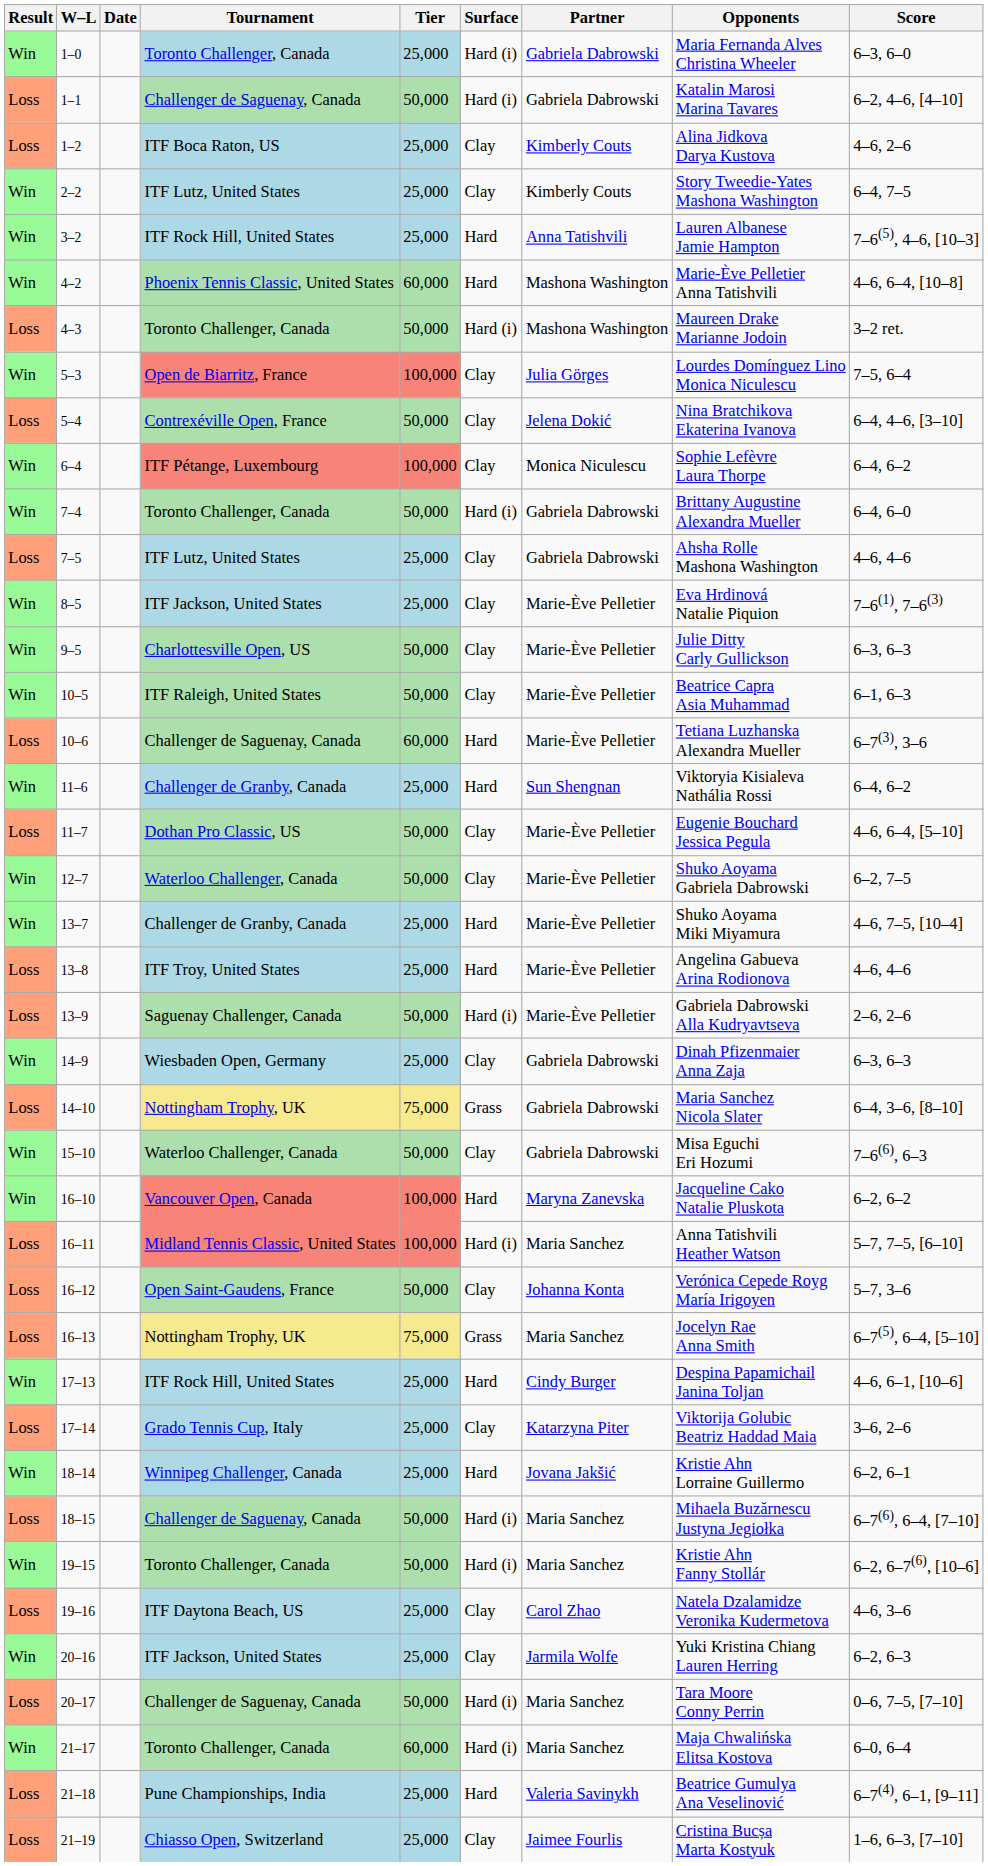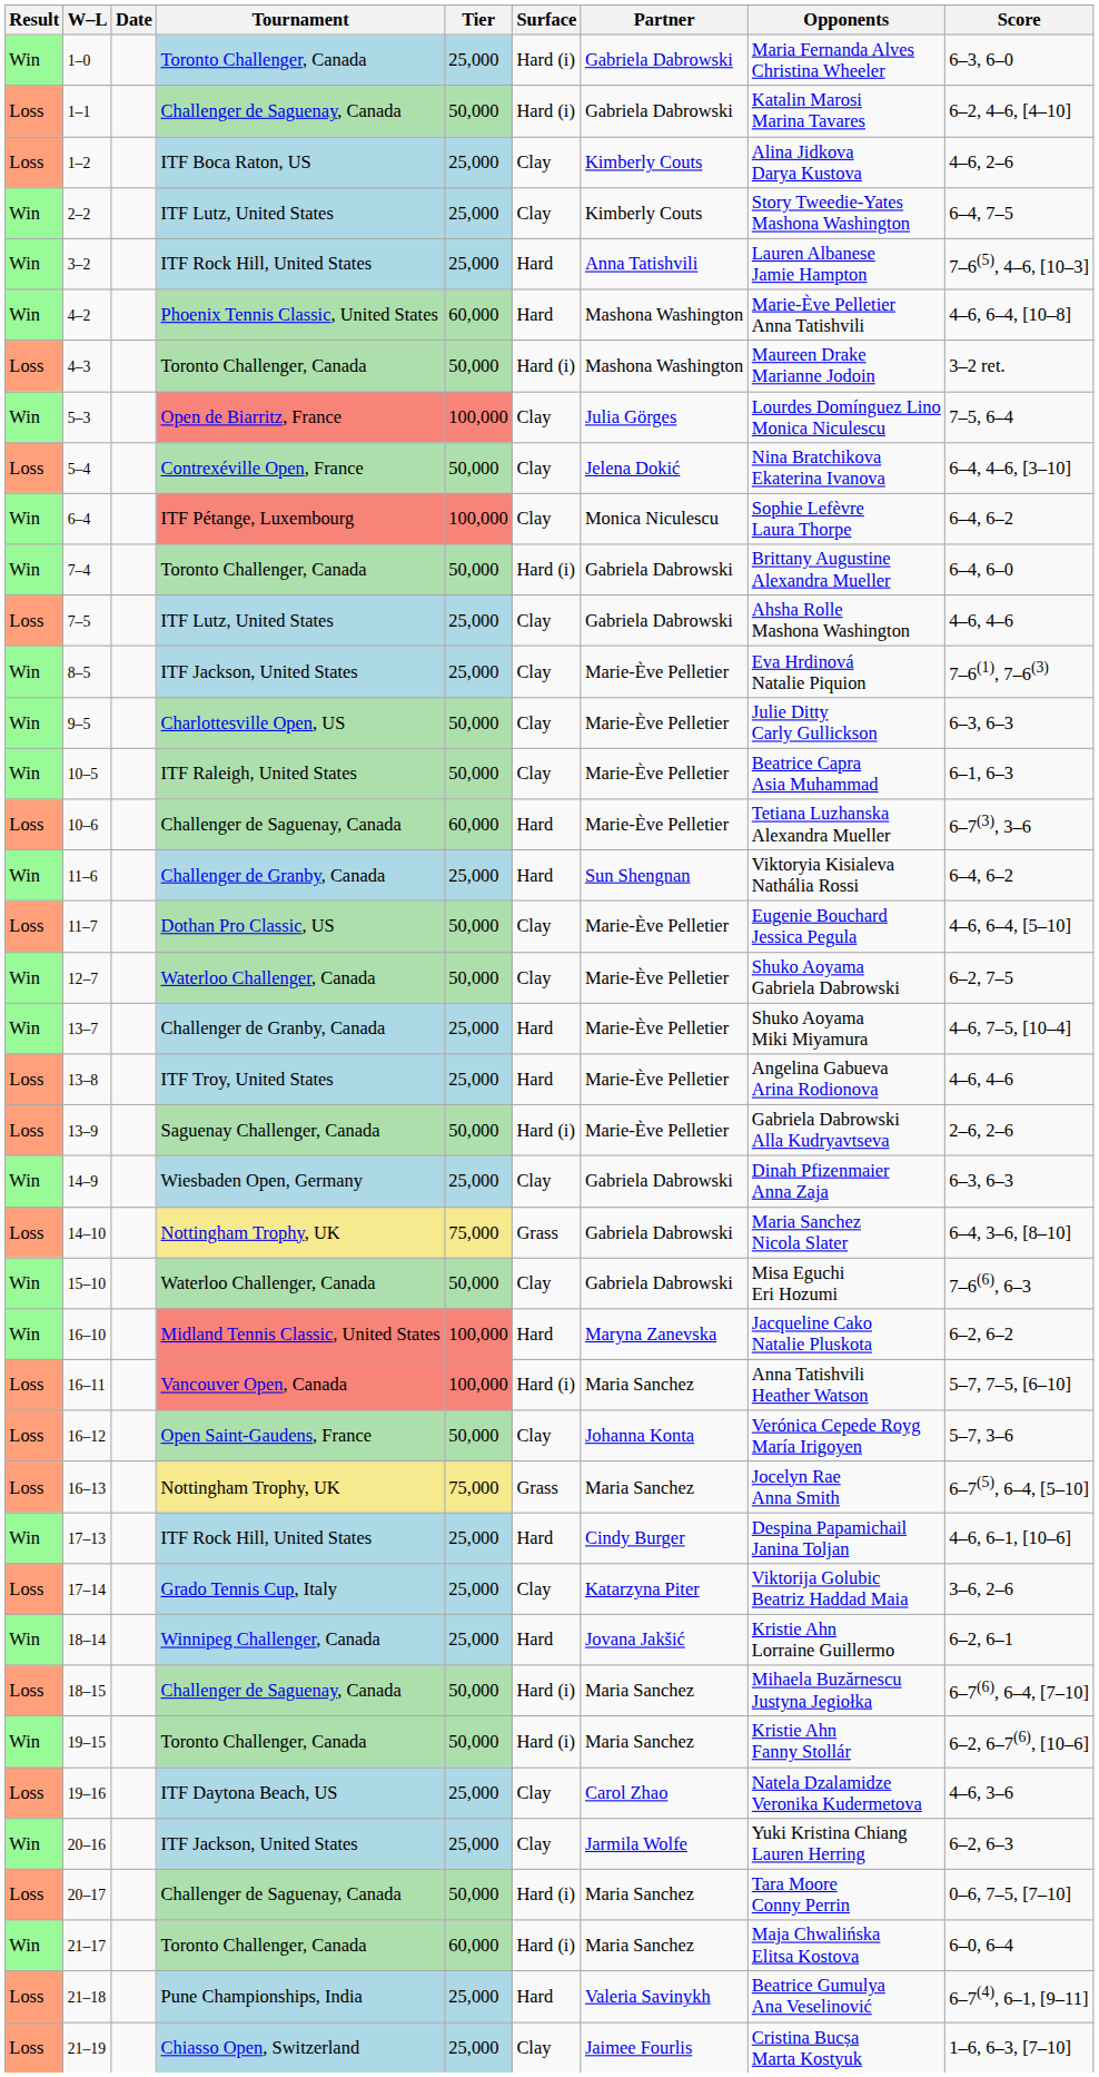 <table class="sortable wikitable" style=font-size:97%>
 <tr>
 <th>Result</th>
 <th class="unsortable">W–L</th>
 <th>Date</th>
 <th>Tournament</th>
 <th>Tier</th>
 <th>Surface</th>
 <th>Partner</th>
 <th>Opponents</th>
 <th class="unsortable">Score</th>
 </tr>
 <tr>
 <td style="background:#98fb98;">Win</td>
 <td><small>1–0</small></td>
 <td></td>
 <td style="background:lightblue;"><a href='#'>Toronto Challenger</a>, Canada</td>
 <td style="background:lightblue;">25,000</td>
 <td>Hard (i)</td>
 <td> <a href='#'>Gabriela Dabrowski</a></td>
 <td> <a href='#'>Maria Fernanda Alves</a> <br>  <a href='#'>Christina Wheeler</a></td>
 <td>6–3, 6–0</td>
 </tr>
 <tr>
 <td style="background:#ffa07a;">Loss</td>
 <td><small>1–1</small></td>
 <td></td>
 <td style="background:#addfad;"><a href='#'>Challenger de Saguenay</a>, Canada</td>
 <td style="background:#addfad;">50,000</td>
 <td>Hard (i)</td>
 <td> Gabriela Dabrowski</td>
 <td> <a href='#'>Katalin Marosi</a> <br>  <a href='#'>Marina Tavares</a></td>
 <td>6–2, 4–6, [4–10]</td>
 </tr>
 <tr>
 <td style="background:#ffa07a;">Loss</td>
 <td><small>1–2</small></td>
 <td></td>
 <td style="background:lightblue;">ITF Boca Raton, US</td>
 <td style="background:lightblue;">25,000</td>
 <td>Clay</td>
 <td> <a href='#'>Kimberly Couts</a></td>
 <td> <a href='#'>Alina Jidkova</a> <br>  <a href='#'>Darya Kustova</a></td>
 <td>4–6, 2–6</td>
 </tr>
 <tr>
 <td style="background:#98fb98;">Win</td>
 <td><small>2–2</small></td>
 <td></td>
 <td style="background:lightblue;">ITF Lutz, United States</td>
 <td style="background:lightblue;">25,000</td>
 <td>Clay</td>
 <td> Kimberly Couts</td>
 <td> <a href='#'>Story Tweedie-Yates</a> <br>  <a href='#'>Mashona Washington</a></td>
 <td>6–4, 7–5</td>
 </tr>
 <tr>
 <td style="background:#98fb98;">Win</td>
 <td><small>3–2</small></td>
 <td></td>
 <td style="background:lightblue;">ITF Rock Hill, United States</td>
 <td style="background:lightblue;">25,000</td>
 <td>Hard</td>
 <td> <a href='#'>Anna Tatishvili</a></td>
 <td> <a href='#'>Lauren Albanese</a> <br>  <a href='#'>Jamie Hampton</a></td>
 <td>7–6<sup>(5)</sup>, 4–6, [10–3]</td>
 </tr>
 <tr>
 <td style="background:#98fb98;">Win</td>
 <td><small>4–2</small></td>
 <td></td>
 <td style="background:#addfad;"><a href='#'>Phoenix Tennis Classic</a>, United States</td>
 <td style="background:#addfad;">60,000</td>
 <td>Hard</td>
 <td> Mashona Washington</td>
 <td> <a href='#'>Marie-Ève Pelletier</a> <br>  Anna Tatishvili</td>
 <td>4–6, 6–4, [10–8]</td>
 </tr>
 <tr>
 <td style="background:#ffa07a;">Loss</td>
 <td><small>4–3</small></td>
 <td></td>
 <td style="background:#addfad;">Toronto Challenger, Canada</td>
 <td style="background:#addfad;">50,000</td>
 <td>Hard (i)</td>
 <td> Mashona Washington</td>
 <td> <a href='#'>Maureen Drake</a> <br>  <a href='#'>Marianne Jodoin</a></td>
 <td>3–2 ret.</td>
 </tr>
 <tr>
 <td style="background:#98fb98;">Win</td>
 <td><small>5–3</small></td>
 <td></td>
 <td style="background:#f88379;"><a href='#'>Open de Biarritz</a>, France</td>
 <td style="background:#f88379;">100,000</td>
 <td>Clay</td>
 <td> <a href='#'>Julia Görges</a></td>
 <td> <a href='#'>Lourdes Domínguez Lino</a> <br>  <a href='#'>Monica Niculescu</a></td>
 <td>7–5, 6–4</td>
 </tr>
 <tr>
 <td style="background:#ffa07a;">Loss</td>
 <td><small>5–4</small></td>
 <td></td>
 <td style="background:#addfad;"><a href='#'>Contrexéville Open</a>, France</td>
 <td style="background:#addfad;">50,000</td>
 <td>Clay</td>
 <td> <a href='#'>Jelena Dokić</a></td>
 <td> <a href='#'>Nina Bratchikova</a> <br>  <a href='#'>Ekaterina Ivanova</a></td>
 <td>6–4, 4–6, [3–10]</td>
 </tr>
 <tr>
 <td style="background:#98fb98;">Win</td>
 <td><small>6–4</small></td>
 <td></td>
 <td style="background:#f88379;">ITF Pétange, Luxembourg</td>
 <td style="background:#f88379;">100,000</td>
 <td>Clay</td>
 <td> Monica Niculescu</td>
 <td> <a href='#'>Sophie Lefèvre</a> <br>  <a href='#'>Laura Thorpe</a></td>
 <td>6–4, 6–2</td>
 </tr>
 <tr>
 <td style="background:#98fb98;">Win</td>
 <td><small>7–4</small></td>
 <td></td>
 <td style="background:#addfad;">Toronto Challenger, Canada</td>
 <td style="background:#addfad;">50,000</td>
 <td>Hard (i)</td>
 <td> Gabriela Dabrowski</td>
 <td> <a href='#'>Brittany Augustine</a> <br>  <a href='#'>Alexandra Mueller</a></td>
 <td>6–4, 6–0</td>
 </tr>
 <tr>
 <td style="background:#ffa07a;">Loss</td>
 <td><small>7–5</small></td>
 <td></td>
 <td style="background:lightblue;">ITF Lutz, United States</td>
 <td style="background:lightblue;">25,000</td>
 <td>Clay</td>
 <td> Gabriela Dabrowski</td>
 <td> <a href='#'>Ahsha Rolle</a> <br>  Mashona Washington</td>
 <td>4–6, 4–6</td>
 </tr>
 <tr>
 <td style="background:#98fb98;">Win</td>
 <td><small>8–5</small></td>
 <td></td>
 <td style="background:lightblue;">ITF Jackson, United States</td>
 <td style="background:lightblue;">25,000</td>
 <td>Clay</td>
 <td> Marie-Ève Pelletier</td>
 <td> <a href='#'>Eva Hrdinová</a> <br>  Natalie Piquion</td>
 <td>7–6<sup>(1)</sup>, 7–6<sup>(3)</sup></td>
 </tr>
 <tr>
 <td style="background:#98fb98;">Win</td>
 <td><small>9–5</small></td>
 <td></td>
 <td style="background:#addfad;"><a href='#'>Charlottesville Open</a>, US</td>
 <td style="background:#addfad;">50,000</td>
 <td>Clay</td>
 <td> Marie-Ève Pelletier</td>
 <td> <a href='#'>Julie Ditty</a> <br>  <a href='#'>Carly Gullickson</a></td>
 <td>6–3, 6–3</td>
 </tr>
 <tr>
 <td style="background:#98fb98;">Win</td>
 <td><small>10–5</small></td>
 <td></td>
 <td style="background:#addfad;">ITF Raleigh, United States</td>
 <td style="background:#addfad;">50,000</td>
 <td>Clay</td>
 <td> Marie-Ève Pelletier</td>
 <td> <a href='#'>Beatrice Capra</a> <br>  <a href='#'>Asia Muhammad</a></td>
 <td>6–1, 6–3</td>
 </tr>
 <tr>
 <td style="background:#ffa07a;">Loss</td>
 <td><small>10–6</small></td>
 <td></td>
 <td style="background:#addfad;">Challenger de Saguenay, Canada</td>
 <td style="background:#addfad;">60,000</td>
 <td>Hard</td>
 <td> Marie-Ève Pelletier</td>
 <td> <a href='#'>Tetiana Luzhanska</a> <br>  Alexandra Mueller</td>
 <td>6–7<sup>(3)</sup>, 3–6</td>
 </tr>
 <tr>
 <td style="background:#98fb98;">Win</td>
 <td><small>11–6</small></td>
 <td><a href='#'></a></td>
 <td style="background:lightblue;"><a href='#'>Challenger de Granby</a>, Canada</td>
 <td style="background:lightblue;">25,000</td>
 <td>Hard</td>
 <td> <a href='#'>Sun Shengnan</a></td>
 <td> Viktoryia Kisialeva <br>  Nathália Rossi</td>
 <td>6–4, 6–2</td>
 </tr>
 <tr>
 <td style="background:#ffa07a;">Loss</td>
 <td><small>11–7</small></td>
 <td><a href='#'></a></td>
 <td style="background:#addfad;"><a href='#'>Dothan Pro Classic</a>, US</td>
 <td style="background:#addfad;">50,000</td>
 <td>Clay</td>
 <td> Marie-Ève Pelletier</td>
 <td> <a href='#'>Eugenie Bouchard</a> <br>  <a href='#'>Jessica Pegula</a></td>
 <td>4–6, 6–4, [5–10]</td>
 </tr>
 <tr>
 <td style="background:#98fb98;">Win</td>
 <td><small>12–7</small></td>
 <td><a href='#'></a></td>
 <td style="background:#addfad;"><a href='#'>Waterloo Challenger</a>, Canada</td>
 <td style="background:#addfad;">50,000</td>
 <td>Clay</td>
 <td> Marie-Ève Pelletier</td>
 <td> <a href='#'>Shuko Aoyama</a> <br>  Gabriela Dabrowski</td>
 <td>6–2, 7–5</td>
 </tr>
 <tr>
 <td style="background:#98fb98;">Win</td>
 <td><small>13–7</small></td>
 <td><a href='#'></a></td>
 <td style="background:lightblue;">Challenger de Granby, Canada</td>
 <td style="background:lightblue;">25,000</td>
 <td>Hard</td>
 <td> Marie-Ève Pelletier</td>
 <td> Shuko Aoyama <br>  Miki Miyamura</td>
 <td>4–6, 7–5, [10–4]</td>
 </tr>
 <tr>
 <td style="background:#ffa07a;">Loss</td>
 <td><small>13–8</small></td>
 <td></td>
 <td style="background:lightblue;">ITF Troy, United States</td>
 <td style="background:lightblue;">25,000</td>
 <td>Hard</td>
 <td> Marie-Ève Pelletier</td>
 <td> Angelina Gabueva <br>  <a href='#'>Arina Rodionova</a></td>
 <td>4–6, 4–6</td>
 </tr>
 <tr>
 <td style="background:#ffa07a;">Loss</td>
 <td><small>13–9</small></td>
 <td><a href='#'></a></td>
 <td style="background:#addfad;">Saguenay Challenger, Canada</td>
 <td style="background:#addfad;">50,000</td>
 <td>Hard (i)</td>
 <td> Marie-Ève Pelletier</td>
 <td> Gabriela Dabrowski <br>  <a href='#'>Alla Kudryavtseva</a></td>
 <td>2–6, 2–6</td>
 </tr>
 <tr>
 <td style="background:#98fb98;">Win</td>
 <td><small>14–9</small></td>
 <td></td>
 <td style="background:lightblue;">Wiesbaden Open, Germany</td>
 <td style="background:lightblue;">25,000</td>
 <td>Clay</td>
 <td> Gabriela Dabrowski</td>
 <td> <a href='#'>Dinah Pfizenmaier</a> <br>  <a href='#'>Anna Zaja</a></td>
 <td>6–3, 6–3</td>
 </tr>
 <tr>
 <td style="background:#ffa07a;">Loss</td>
 <td><small>14–10</small></td>
 <td><a href='#'></a></td>
 <td style="background:#f7e98e;"><a href='#'>Nottingham Trophy</a>, UK</td>
 <td style="background:#f7e98e;">75,000</td>
 <td>Grass</td>
 <td> Gabriela Dabrowski</td>
 <td> <a href='#'>Maria Sanchez</a> <br>  <a href='#'>Nicola Slater</a></td>
 <td>6–4, 3–6, [8–10]</td>
 </tr>
 <tr>
 <td style="background:#98fb98;">Win</td>
 <td><small>15–10</small></td>
 <td><a href='#'></a></td>
 <td style="background:#addfad;">Waterloo Challenger, Canada</td>
 <td style="background:#addfad;">50,000</td>
 <td>Clay</td>
 <td> Gabriela Dabrowski</td>
 <td> Misa Eguchi <br>  Eri Hozumi</td>
 <td>7–6<sup>(6)</sup>, 6–3</td>
 </tr>
 <tr>
 <td style="background:#98fb98;">Win</td>
 <td><small>16–10</small></td>
 <td><a href='#'></a></td>
-<td style="background:#f88379;"><a href='#'>Vancouver Open</a>, Canada</td>
+<td style="background:#f88379;"><a href='#'>Midland Tennis Classic</a>, United States</td>
 <td style="background:#f88379;">100,000</td>
 <td>Hard</td>
 <td> <a href='#'>Maryna Zanevska</a></td>
 <td> <a href='#'>Jacqueline Cako</a> <br>  <a href='#'>Natalie Pluskota</a></td>
 <td>6–2, 6–2</td>
 </tr>
 <tr>
 <td style="background:#ffa07a;">Loss</td>
 <td><small>16–11</small></td>
 <td><a href='#'></a></td>
-<td style="background:#f88379;"><a href='#'>Midland Tennis Classic</a>, United States</td>
+<td style="background:#f88379;"><a href='#'>Vancouver Open</a>, Canada</td>
 <td style="background:#f88379;">100,000</td>
 <td>Hard (i)</td>
 <td> Maria Sanchez</td>
 <td> Anna Tatishvili <br>  <a href='#'>Heather Watson</a></td>
 <td>5–7, 7–5, [6–10]</td>
 </tr>
 <tr>
 <td style="background:#ffa07a;">Loss</td>
 <td><small>16–12</small></td>
 <td><a href='#'></a></td>
 <td style="background:#addfad;"><a href='#'>Open Saint-Gaudens</a>, France</td>
 <td style="background:#addfad;">50,000</td>
 <td>Clay</td>
 <td> <a href='#'>Johanna Konta</a></td>
 <td> <a href='#'>Verónica Cepede Royg</a> <br>  <a href='#'>María Irigoyen</a></td>
 <td>5–7, 3–6</td>
 </tr>
 <tr>
 <td style="background:#ffa07a;">Loss</td>
 <td><small>16–13</small></td>
 <td><a href='#'></a></td>
 <td style="background:#f7e98e;">Nottingham Trophy, UK</td>
 <td style="background:#f7e98e;">75,000</td>
 <td>Grass</td>
 <td> Maria Sanchez</td>
 <td> <a href='#'>Jocelyn Rae</a> <br>  <a href='#'>Anna Smith</a></td>
 <td>6–7<sup>(5)</sup>, 6–4, [5–10]</td>
 </tr>
 <tr>
 <td style="background:#98fb98;">Win</td>
 <td><small>17–13</small></td>
 <td></td>
 <td style="background:lightblue;">ITF Rock Hill, United States</td>
 <td style="background:lightblue;">25,000</td>
 <td>Hard</td>
 <td> <a href='#'>Cindy Burger</a></td>
 <td> <a href='#'>Despina Papamichail</a> <br>  <a href='#'>Janina Toljan</a></td>
 <td>4–6, 6–1, [10–6]</td>
 </tr>
 <tr>
 <td style="background:#ffa07a;">Loss</td>
 <td><small>17–14</small></td>
 <td></td>
 <td style="background:lightblue;"><a href='#'>Grado Tennis Cup</a>, Italy</td>
 <td style="background:lightblue;">25,000</td>
 <td>Clay</td>
 <td> <a href='#'>Katarzyna Piter</a></td>
 <td> <a href='#'>Viktorija Golubic</a> <br>  <a href='#'>Beatriz Haddad Maia</a></td>
 <td>3–6, 2–6</td>
 </tr>
 <tr>
 <td style="background:#98fb98;">Win</td>
 <td><small>18–14</small></td>
 <td></td>
 <td style="background:lightblue;"><a href='#'>Winnipeg Challenger</a>, Canada</td>
 <td style="background:lightblue;">25,000</td>
 <td>Hard</td>
 <td> <a href='#'>Jovana Jakšić</a></td>
 <td> <a href='#'>Kristie Ahn</a> <br>  Lorraine Guillermo</td>
 <td>6–2, 6–1</td>
 </tr>
 <tr>
 <td style="background:#ffa07a;">Loss</td>
 <td><small>18–15</small></td>
 <td><a href='#'></a></td>
 <td style="background:#addfad;"><a href='#'>Challenger de Saguenay</a>, Canada</td>
 <td style="background:#addfad;">50,000</td>
 <td>Hard (i)</td>
 <td> Maria Sanchez</td>
 <td> <a href='#'>Mihaela Buzărnescu</a> <br>  <a href='#'>Justyna Jegiołka</a></td>
 <td>6–7<sup>(6)</sup>, 6–4, [7–10]</td>
 </tr>
 <tr>
 <td style="background:#98fb98;">Win</td>
 <td><small>19–15</small></td>
 <td><a href='#'></a></td>
 <td style="background:#addfad;">Toronto Challenger, Canada</td>
 <td style="background:#addfad;">50,000</td>
 <td>Hard (i)</td>
 <td> Maria Sanchez</td>
 <td> <a href='#'>Kristie Ahn</a> <br>  <a href='#'>Fanny Stollár</a></td>
 <td>6–2, 6–7<sup>(6)</sup>, [10–6]</td>
 </tr>
 <tr>
 <td style="background:#ffa07a;">Loss</td>
 <td><small>19–16</small></td>
 <td></td>
 <td style="background:lightblue;">ITF Daytona Beach, US</td>
 <td style="background:lightblue;">25,000</td>
 <td>Clay</td>
 <td> <a href='#'>Carol Zhao</a></td>
 <td> <a href='#'>Natela Dzalamidze</a> <br>  <a href='#'>Veronika Kudermetova</a></td>
 <td>4–6, 3–6</td>
 </tr>
 <tr>
 <td style="background:#98fb98;">Win</td>
 <td><small>20–16</small></td>
 <td></td>
 <td style="background:lightblue;">ITF Jackson, United States</td>
 <td style="background:lightblue;">25,000</td>
 <td>Clay</td>
 <td> <a href='#'>Jarmila Wolfe</a></td>
 <td> Yuki Kristina Chiang <br>  <a href='#'>Lauren Herring</a></td>
 <td>6–2, 6–3</td>
 </tr>
 <tr>
 <td style="background:#ffa07a;">Loss</td>
 <td><small>20–17</small></td>
 <td></td>
 <td style="background:#addfad;">Challenger de Saguenay, Canada</td>
 <td style="background:#addfad;">50,000</td>
 <td>Hard (i)</td>
 <td> Maria Sanchez</td>
 <td> <a href='#'>Tara Moore</a> <br>  <a href='#'>Conny Perrin</a></td>
 <td>0–6, 7–5, [7–10]</td>
 </tr>
 <tr>
 <td style="background:#98fb98;">Win</td>
 <td><small>21–17</small></td>
 <td><a href='#'></a></td>
 <td style="background:#addfad;">Toronto Challenger, Canada</td>
 <td style="background:#addfad;">60,000</td>
 <td>Hard (i)</td>
 <td> Maria Sanchez</td>
 <td> <a href='#'>Maja Chwalińska</a> <br>  <a href='#'>Elitsa Kostova</a></td>
 <td>6–0, 6–4</td>
 </tr>
 <tr>
 <td style="background:#ffa07a;">Loss</td>
 <td><small>21–18</small></td>
 <td></td>
 <td style="background:lightblue;">Pune Championships, India</td>
 <td style="background:lightblue;">25,000</td>
 <td>Hard</td>
 <td> <a href='#'>Valeria Savinykh</a></td>
 <td> <a href='#'>Beatrice Gumulya</a> <br>  <a href='#'>Ana Veselinović</a></td>
 <td>6–7<sup>(4)</sup>, 6–1, [9–11]</td>
 </tr>
 <tr>
 <td style="background:#ffa07a;">Loss</td>
 <td><small>21–19</small></td>
 <td></td>
 <td style="background:lightblue;"><a href='#'>Chiasso Open</a>, Switzerland</td>
 <td style="background:lightblue;">25,000</td>
 <td>Clay</td>
 <td> <a href='#'>Jaimee Fourlis</a></td>
 <td> <a href='#'>Cristina Bucșa</a> <br>  <a href='#'>Marta Kostyuk</a></td>
 <td>1–6, 6–3, [7–10]</td>
 </tr>
 </table>
